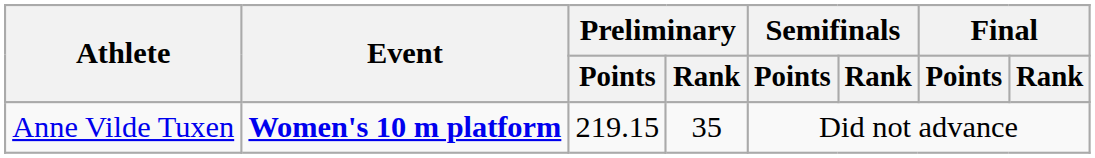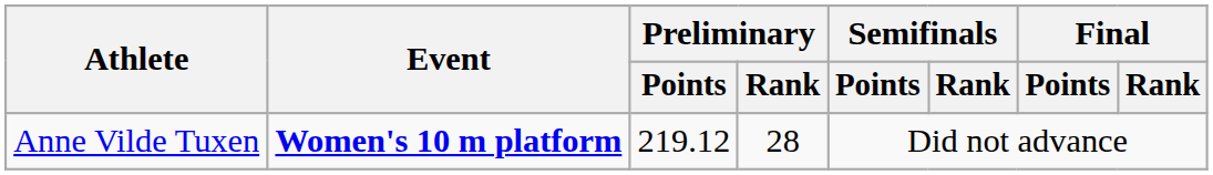 <table class="wikitable" style="font-size:90%">
 <tr>
 <th rowspan="2">Athlete</th>
 <th rowspan="2">Event</th>
 <th colspan="2">Preliminary</th>
 <th colspan="2">Semifinals</th>
 <th colspan="2">Final</th>
 </tr>
 <tr style="font-size:95%">
 <th>Points</th>
 <th>Rank</th>
 <th>Points</th>
 <th>Rank</th>
 <th>Points</th>
 <th>Rank</th>
 </tr>
 <tr align="center">
 <td align="left"><a href='#'>Anne Vilde Tuxen</a></td>
 <td align="left"><strong><a href='#'>Women's 10 m platform</a></strong></td>
-<td>219.15</td>
-<td>35</td>
+<td>219.12</td>
+<td>28</td>
 <td colspan="4">Did not advance</td>
 </tr>
 </table>
